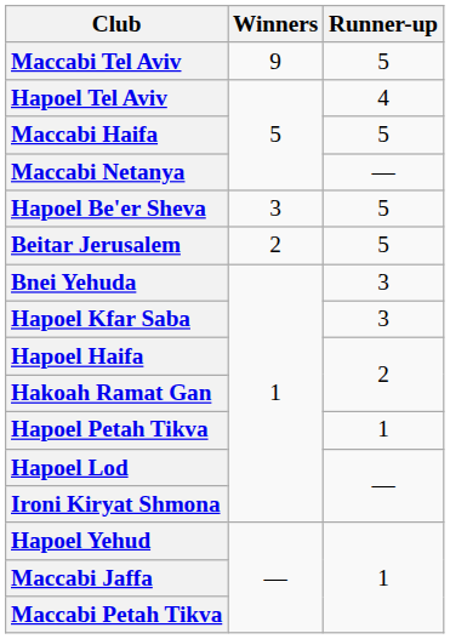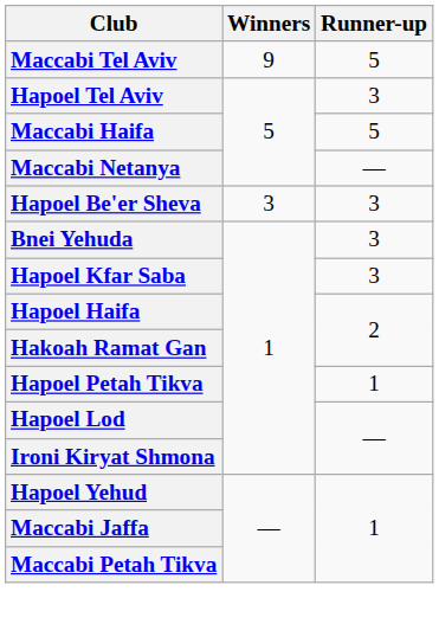 <table class="wikitable sortable" style="text-align:center;">
 <tr>
 <th>Club</th>
 <th>Winners</th>
 <th>Runner-up</th>
 </tr>
 <tr>
 <th style="text-align:left;"><a href='#'>Maccabi Tel Aviv</a></th>
 <td>9</td>
 <td>5</td>
 </tr>
 <tr>
 <th style="text-align:left;"><a href='#'>Hapoel Tel Aviv</a></th>
 <td rowspan=3>5</td>
-<td>4</td>
+<td>3</td>
 </tr>
 <tr>
 <th style="text-align:left;"><a href='#'>Maccabi Haifa</a></th>
 <td>5</td>
 </tr>
 <tr>
 <th style="text-align:left;"><a href='#'>Maccabi Netanya</a></th>
 <td>—</td>
 </tr>
 <tr>
 <th style="text-align:left;"><a href='#'>Hapoel Be'er Sheva</a></th>
 <td>3</td>
-<td>5</td>
-</tr>
-<tr>
-<th style="text-align:left;"><a href='#'>Beitar Jerusalem</a></th>
-<td>2</td>
-<td>5</td>
+<td>3</td>
 </tr>
 <tr>
 <th style="text-align:left;"><a href='#'>Bnei Yehuda</a></th>
 <td rowspan=7>1</td>
 <td>3</td>
 </tr>
 <tr>
 <th style="text-align:left;"><a href='#'>Hapoel Kfar Saba</a></th>
 <td>3</td>
 </tr>
 <tr>
 <th style="text-align:left;"><a href='#'>Hapoel Haifa</a></th>
 <td rowspan=2>2</td>
 </tr>
 <tr>
 <th style="text-align:left;"><a href='#'>Hakoah Ramat Gan</a></th>
 </tr>
 <tr>
 <th style="text-align:left;"><a href='#'>Hapoel Petah Tikva</a></th>
 <td>1</td>
 </tr>
 <tr>
 <th style="text-align:left;"><a href='#'>Hapoel Lod</a></th>
 <td rowspan=2>—</td>
 </tr>
 <tr>
 <th style="text-align:left;"><a href='#'>Ironi Kiryat Shmona</a></th>
 </tr>
 <tr>
 <th style="text-align:left;"><a href='#'>Hapoel Yehud</a></th>
 <td rowspan=3>—</td>
 <td rowspan=3>1</td>
 </tr>
 <tr>
 <th style="text-align:left;"><a href='#'>Maccabi Jaffa</a></th>
 </tr>
 <tr>
 <th style="text-align:left;"><a href='#'>Maccabi Petah Tikva</a></th>
 </tr>
 </table>
